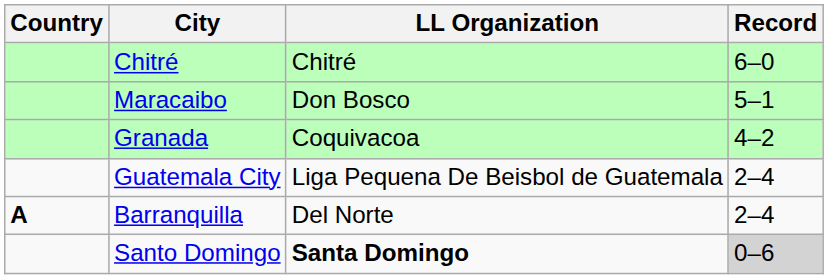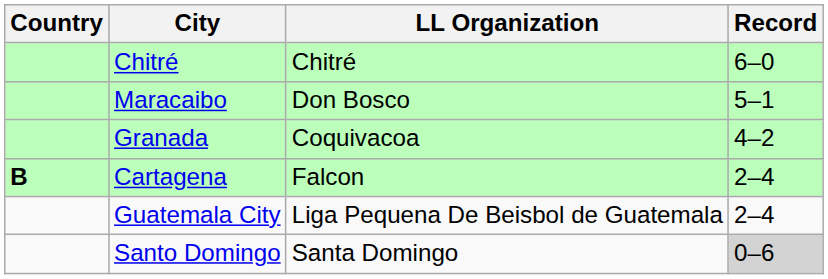 <table class="wikitable">
 <tr>
 <th>Country</th>
 <th>City</th>
 <th>LL Organization</th>
 <th>Record</th>
 </tr>
 <tr style="background:#bfb;">
 <td><strong></strong></td>
 <td><a href='#'>Chitré</a></td>
 <td>Chitré</td>
 <td>6–0</td>
 </tr>
 <tr style="background:#bfb;">
 <td><strong></strong></td>
 <td><a href='#'>Maracaibo</a></td>
 <td>Don Bosco</td>
 <td>5–1</td>
 </tr>
 <tr style="background:#bfb;">
 <td><strong></strong></td>
 <td><a href='#'>Granada</a></td>
 <td>Coquivacoa</td>
 <td>4–2</td>
 </tr>
+<tr style="background:#bfb;">
+<td><strong> B</strong></td>
+<td><a href='#'>Cartagena</a></td>
+<td>Falcon</td>
+<td>2–4</td>
+</tr>
 <tr>
 <td><strong></strong></td>
 <td><a href='#'>Guatemala City</a></td>
 <td>Liga Pequena De Beisbol de Guatemala</td>
 <td>2–4</td>
 </tr>
 <tr>
-<td><strong> A</strong></td>
-<td><a href='#'>Barranquilla</a></td>
-<td>Del Norte</td>
-<td>2–4</td>
-</tr>
-<tr>
 <td><strong></strong></td>
 <td><a href='#'>Santo Domingo</a></td>
-<td><strong>Santa Domingo</strong></td>
+<td>Santa Domingo</td>
 <td style="background: lightgrey;">0–6</td>
 </tr>
 </table>
